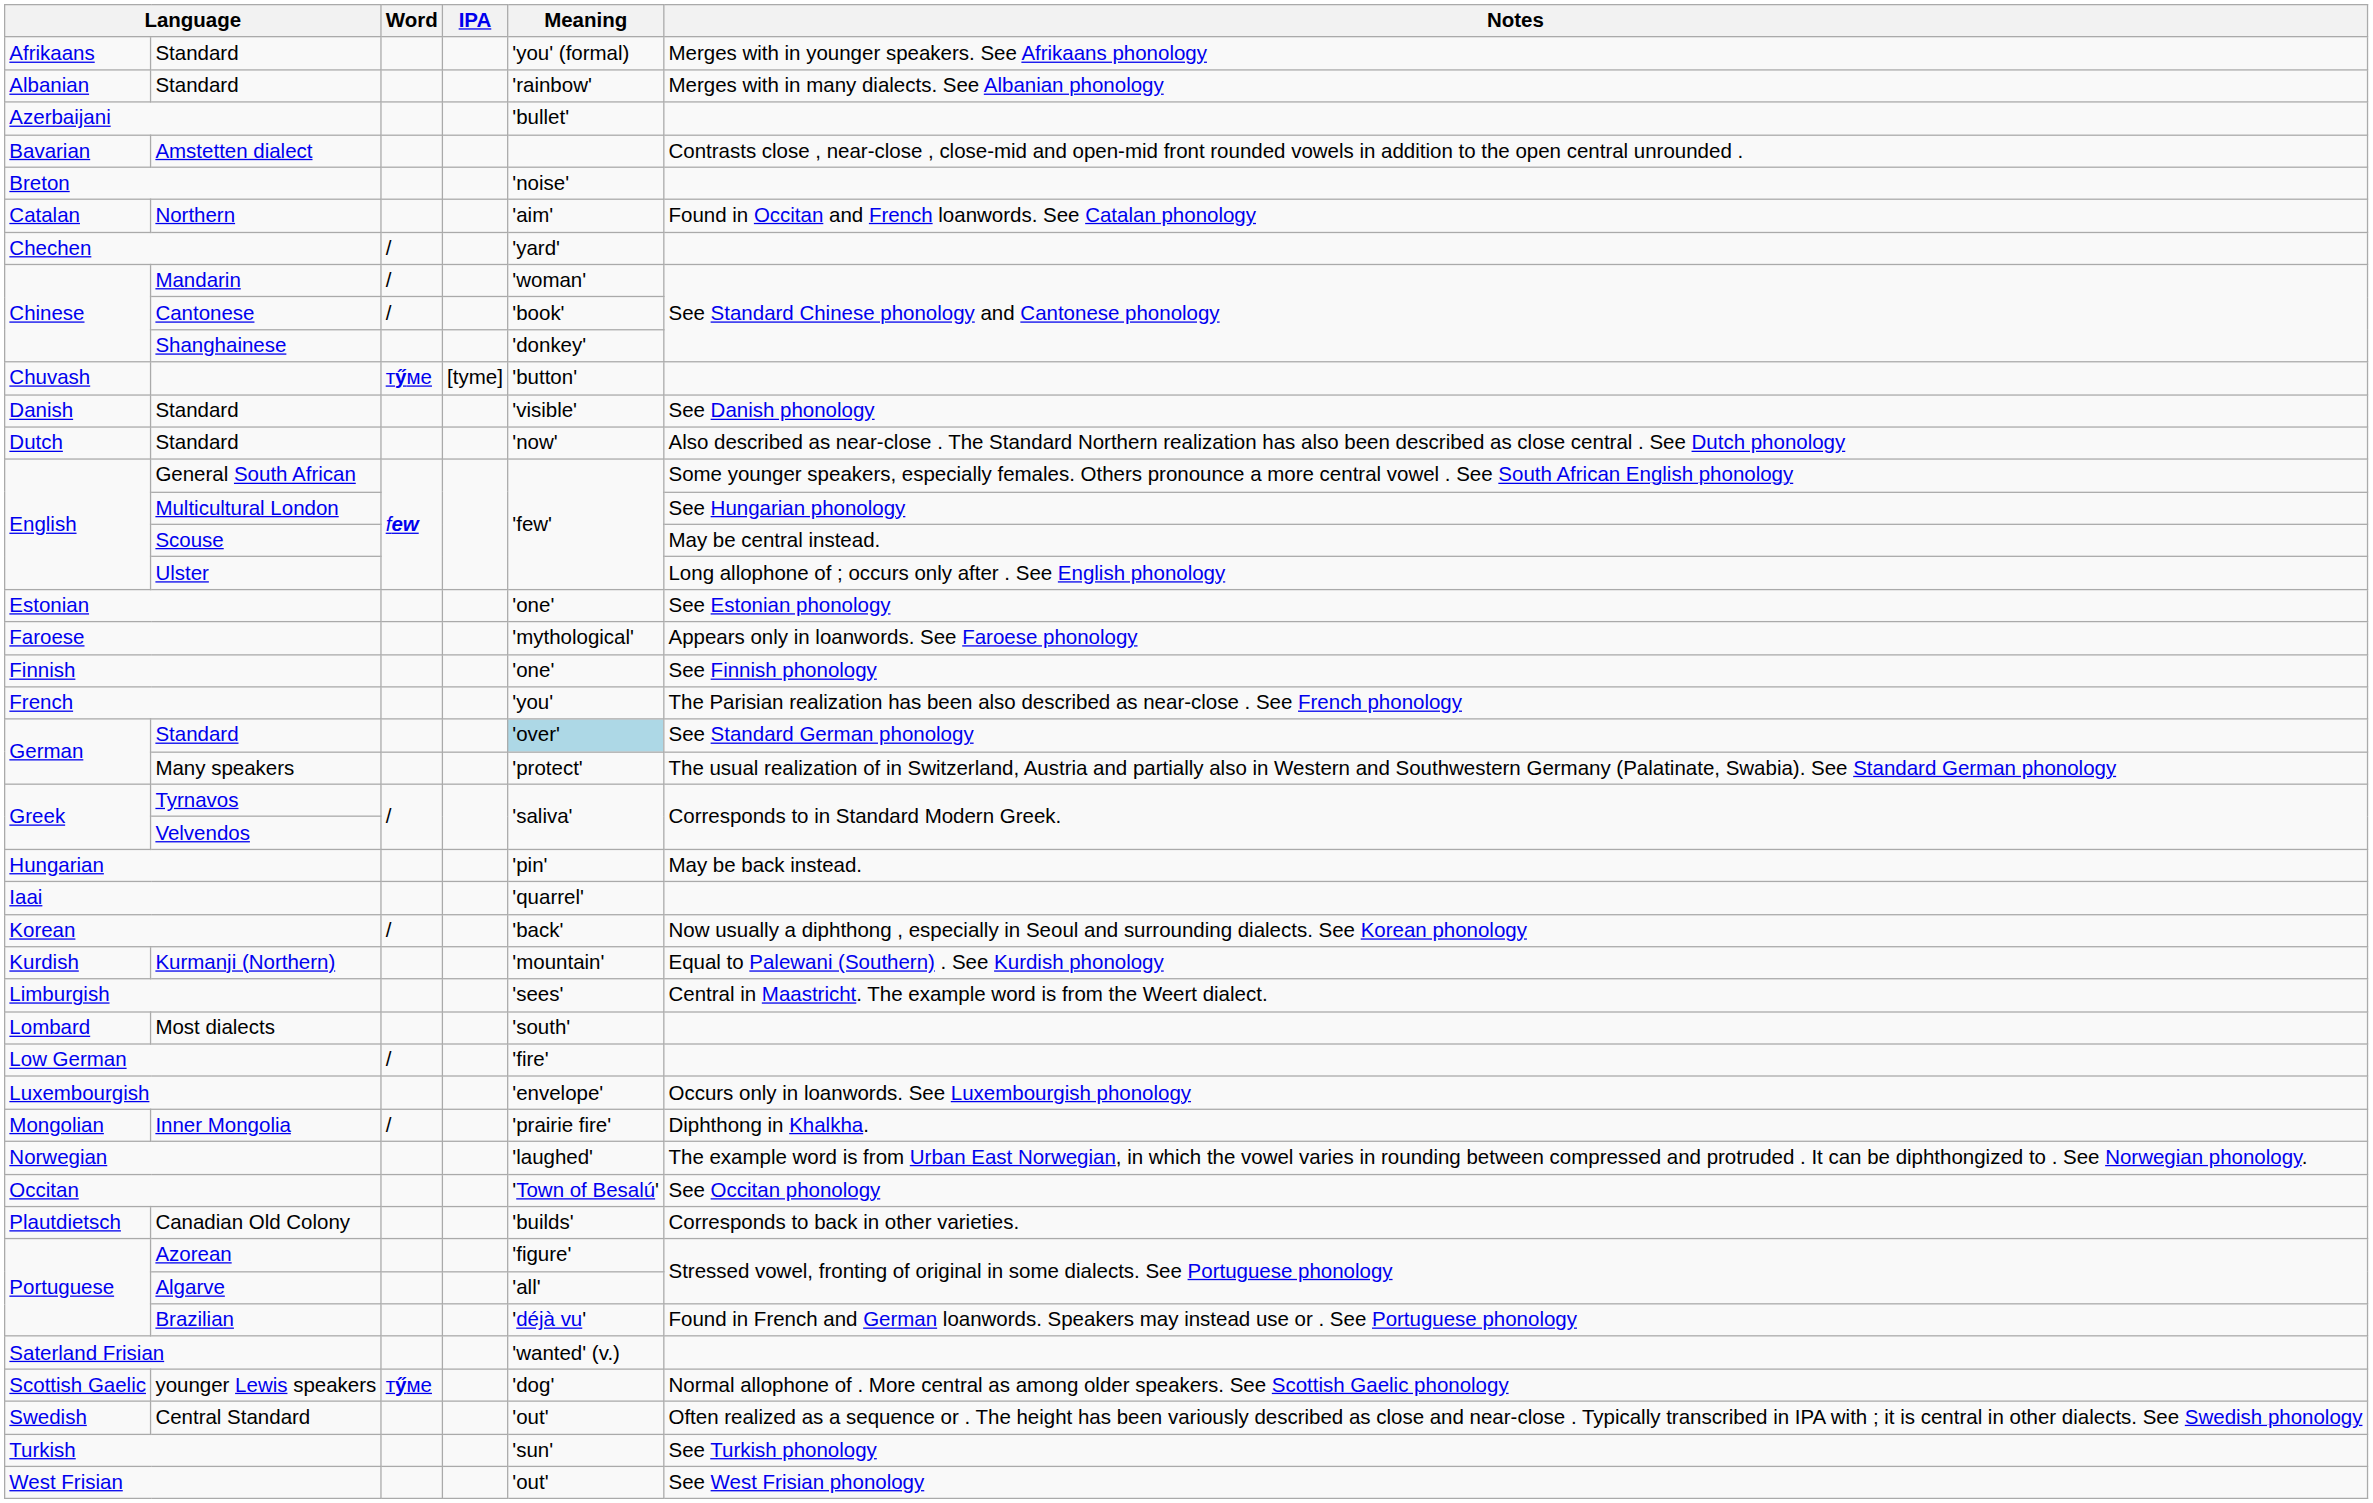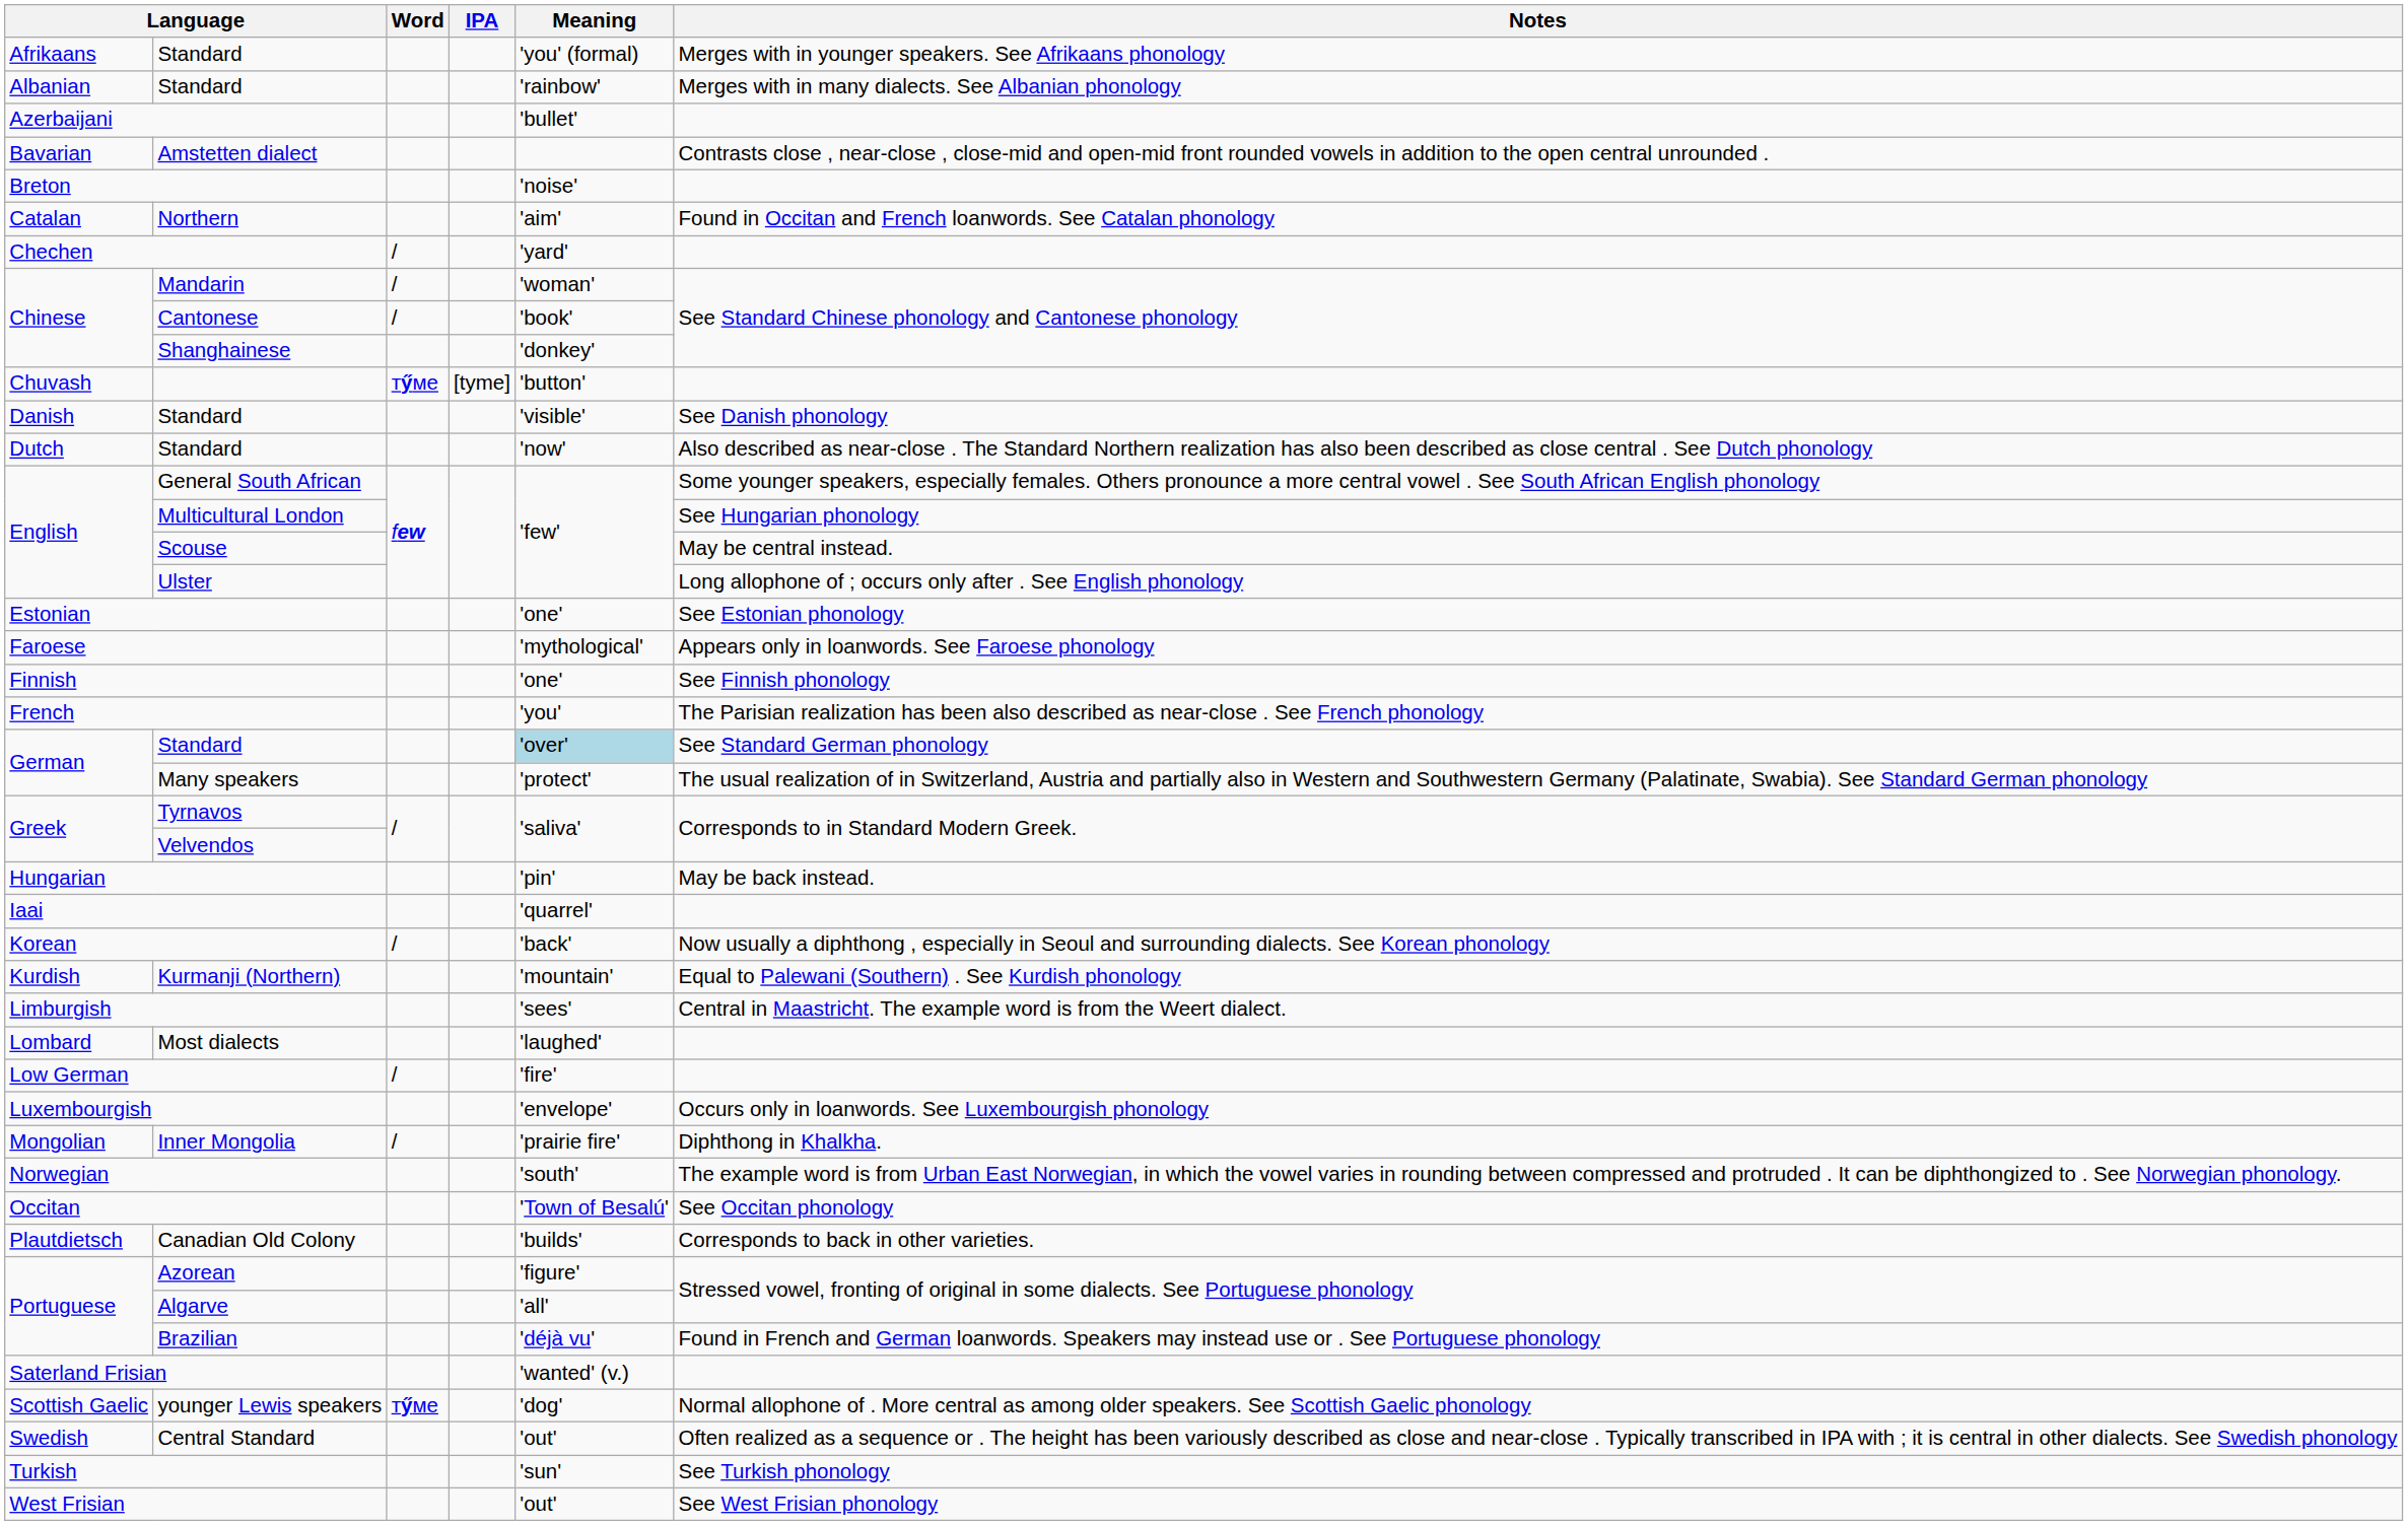 <table class="wikitable" style="clear: both;">
 <tr>
 <th colspan="2">Language</th>
 <th>Word</th>
 <th><a href='#'>IPA</a></th>
 <th>Meaning</th>
 <th>Notes</th>
 </tr>
 <tr>
 <td><a href='#'>Afrikaans</a></td>
 <td>Standard</td>
 <td></td>
 <td></td>
 <td>'you' (formal)</td>
 <td>Merges with  in younger speakers. See <a href='#'>Afrikaans phonology</a></td>
 </tr>
 <tr>
 <td><a href='#'>Albanian</a></td>
 <td>Standard</td>
 <td></td>
 <td></td>
 <td>'rainbow'</td>
 <td>Merges with  in many dialects. See <a href='#'>Albanian phonology</a></td>
 </tr>
 <tr>
 <td colspan="2"><a href='#'>Azerbaijani</a></td>
 <td></td>
 <td></td>
 <td>'bullet'</td>
 <td></td>
 </tr>
 <tr>
 <td><a href='#'>Bavarian</a></td>
 <td><a href='#'>Amstetten dialect</a></td>
 <td></td>
 <td></td>
 <td></td>
 <td>Contrasts close , near-close , close-mid  and open-mid  front rounded vowels in addition to the open central unrounded .</td>
 </tr>
 <tr>
 <td colspan="2"><a href='#'>Breton</a></td>
 <td></td>
 <td></td>
 <td>'noise'</td>
 <td></td>
 </tr>
 <tr>
 <td><a href='#'>Catalan</a></td>
 <td><a href='#'>Northern</a></td>
 <td></td>
 <td></td>
 <td>'aim'</td>
 <td>Found in <a href='#'>Occitan</a> and <a href='#'>French</a> loanwords. See <a href='#'>Catalan phonology</a></td>
 </tr>
 <tr>
 <td colspan="2"><a href='#'>Chechen</a></td>
 <td> / </td>
 <td></td>
 <td>'yard'</td>
 <td></td>
 </tr>
 <tr>
 <td rowspan="3"><a href='#'>Chinese</a></td>
 <td><a href='#'>Mandarin</a></td>
 <td> / </td>
 <td></td>
 <td>'woman'</td>
 <td rowspan="3">See <a href='#'>Standard Chinese phonology</a> and <a href='#'>Cantonese phonology</a></td>
 </tr>
 <tr>
 <td><a href='#'>Cantonese</a></td>
 <td> / </td>
 <td></td>
 <td>'book'</td>
 </tr>
 <tr>
 <td><a href='#'>Shanghainese</a></td>
 <td></td>
 <td></td>
 <td>'donkey'</td>
 </tr>
 <tr>
 <td><a href='#'>Chuvash</a></td>
 <td></td>
 <td><a href='#'>т<strong>ӳ</strong>ме</a></td>
 <td>[tyme]</td>
 <td>'button'</td>
 <td></td>
 </tr>
 <tr>
 <td><a href='#'>Danish</a></td>
 <td>Standard</td>
 <td></td>
 <td></td>
 <td>'visible'</td>
 <td>See <a href='#'>Danish phonology</a></td>
 </tr>
 <tr>
 <td><a href='#'>Dutch</a></td>
 <td>Standard</td>
 <td></td>
 <td></td>
 <td>'now'</td>
 <td>Also described as near-close . The Standard Northern realization has also been described as close central . See <a href='#'>Dutch phonology</a></td>
 </tr>
 <tr>
 <td rowspan="4"><a href='#'>English</a></td>
 <td>General <a href='#'>South African</a></td>
 <td rowspan="4"><em><a href='#'>f<strong>ew</strong></a></em></td>
 <td rowspan="4"></td>
 <td rowspan="4">'few'</td>
 <td>Some younger speakers, especially females. Others pronounce a more central vowel . See <a href='#'>South African English phonology</a></td>
 </tr>
 <tr>
 <td><a href='#'>Multicultural London</a></td>
 <td>See <a href='#'>Hungarian phonology</a></td>
 </tr>
 <tr>
 <td><a href='#'>Scouse</a></td>
 <td>May be central  instead.</td>
 </tr>
 <tr>
 <td><a href='#'>Ulster</a></td>
 <td>Long allophone of ; occurs only after . See <a href='#'>English phonology</a></td>
 </tr>
 <tr>
 <td colspan="2"><a href='#'>Estonian</a></td>
 <td></td>
 <td></td>
 <td>'one'</td>
 <td>See <a href='#'>Estonian phonology</a></td>
 </tr>
 <tr>
 <td colspan="2"><a href='#'>Faroese</a></td>
 <td></td>
 <td></td>
 <td>'mythological'</td>
 <td>Appears only in loanwords. See <a href='#'>Faroese phonology</a></td>
 </tr>
 <tr>
 <td colspan="2"><a href='#'>Finnish</a></td>
 <td></td>
 <td></td>
 <td>'one'</td>
 <td>See <a href='#'>Finnish phonology</a></td>
 </tr>
 <tr>
 <td colspan="2"><a href='#'>French</a></td>
 <td></td>
 <td></td>
 <td>'you'</td>
 <td>The Parisian realization has been also described as near-close . See <a href='#'>French phonology</a></td>
 </tr>
 <tr>
 <td rowspan="2"><a href='#'>German</a></td>
 <td><a href='#'>Standard</a></td>
 <td></td>
 <td></td>
 <td style="background: lightblue;">'over'</td>
 <td>See <a href='#'>Standard German phonology</a></td>
 </tr>
 <tr>
 <td>Many speakers</td>
 <td></td>
 <td></td>
 <td>'protect'</td>
 <td>The usual realization of  in Switzerland, Austria and partially also in Western and Southwestern Germany (Palatinate, Swabia). See <a href='#'>Standard German phonology</a></td>
 </tr>
 <tr>
 <td rowspan="2"><a href='#'>Greek</a></td>
 <td><a href='#'>Tyrnavos</a></td>
 <td rowspan="2"> / </td>
 <td rowspan="2"></td>
 <td rowspan="2">'saliva'</td>
 <td rowspan="2">Corresponds to  in Standard Modern Greek.</td>
 </tr>
 <tr>
 <td><a href='#'>Velvendos</a></td>
 </tr>
 <tr>
 <td colspan="2"><a href='#'>Hungarian</a></td>
 <td></td>
 <td></td>
 <td>'pin'</td>
 <td>May be back  instead.</td>
 </tr>
 <tr>
 <td colspan="2"><a href='#'>Iaai</a></td>
 <td></td>
 <td></td>
 <td>'quarrel'</td>
 <td></td>
 </tr>
 <tr>
 <td colspan="2"><a href='#'>Korean</a></td>
 <td> / </td>
 <td></td>
 <td>'back'</td>
 <td>Now usually a diphthong , especially in Seoul and surrounding dialects. See <a href='#'>Korean phonology</a></td>
 </tr>
 <tr>
 <td><a href='#'>Kurdish</a></td>
 <td><a href='#'>Kurmanji (Northern)</a></td>
 <td></td>
 <td></td>
 <td>'mountain'</td>
 <td>Equal to <a href='#'>Palewani (Southern)</a> . See <a href='#'>Kurdish phonology</a></td>
 </tr>
 <tr>
 <td colspan="2"><a href='#'>Limburgish</a></td>
 <td></td>
 <td></td>
 <td>'sees'</td>
 <td>Central  in <a href='#'>Maastricht</a>. The example word is from the Weert dialect.</td>
 </tr>
 <tr>
 <td><a href='#'>Lombard</a></td>
 <td>Most dialects</td>
 <td><br></td>
 <td></td>
-<td>'south'</td>
+<td>'laughed'</td>
 <td></td>
 </tr>
 <tr>
 <td colspan="2"><a href='#'>Low German</a></td>
 <td> / </td>
 <td></td>
 <td>'fire'</td>
 <td></td>
 </tr>
 <tr>
 <td colspan="2"><a href='#'>Luxembourgish</a></td>
 <td></td>
 <td></td>
 <td>'envelope'</td>
 <td>Occurs only in loanwords. See <a href='#'>Luxembourgish phonology</a></td>
 </tr>
 <tr>
 <td><a href='#'>Mongolian</a></td>
 <td><a href='#'>Inner Mongolia</a></td>
 <td> / </td>
 <td></td>
 <td>'prairie fire'</td>
 <td>Diphthong  in <a href='#'>Khalkha</a>.</td>
 </tr>
 <tr>
 <td colspan="2"><a href='#'>Norwegian</a></td>
 <td></td>
 <td></td>
-<td>'laughed'</td>
+<td>'south'</td>
 <td>The example word is from <a href='#'>Urban East Norwegian</a>, in which the vowel varies in rounding between compressed  and protruded . It can be diphthongized to . See <a href='#'>Norwegian phonology</a>.</td>
 </tr>
 <tr>
 <td colspan="2"><a href='#'>Occitan</a></td>
 <td></td>
 <td></td>
 <td>'<a href='#'>Town of Besalú</a>'</td>
 <td>See <a href='#'>Occitan phonology</a></td>
 </tr>
 <tr>
 <td><a href='#'>Plautdietsch</a></td>
 <td>Canadian Old Colony</td>
 <td></td>
 <td></td>
 <td>'builds'</td>
 <td>Corresponds to back  in other varieties.</td>
 </tr>
 <tr>
 <td rowspan="3"><a href='#'>Portuguese</a></td>
 <td><a href='#'>Azorean</a></td>
 <td></td>
 <td></td>
 <td>'figure'</td>
 <td rowspan=2>Stressed vowel, fronting of original  in some dialects. See <a href='#'>Portuguese phonology</a></td>
 </tr>
 <tr>
 <td><a href='#'>Algarve</a></td>
 <td></td>
 <td></td>
 <td>'all'</td>
 </tr>
 <tr>
 <td><a href='#'>Brazilian</a></td>
 <td></td>
 <td></td>
 <td>'<a href='#'>déjà vu</a>'</td>
 <td>Found in French and <a href='#'>German</a> loanwords. Speakers may instead use  or . See <a href='#'>Portuguese phonology</a></td>
 </tr>
 <tr>
 <td colspan="2"><a href='#'>Saterland Frisian</a></td>
 <td></td>
 <td></td>
 <td>'wanted' (v.)</td>
 <td></td>
 </tr>
 <tr>
 <td><a href='#'>Scottish Gaelic</a></td>
 <td>younger <a href='#'>Lewis</a> speakers</td>
 <td><a href='#'>т<strong>ӳ</strong>ме</a></td>
 <td></td>
 <td>'dog'</td>
 <td>Normal allophone of . More central as  among older speakers. See <a href='#'>Scottish Gaelic phonology</a></td>
 </tr>
 <tr>
 <td><a href='#'>Swedish</a></td>
 <td>Central Standard</td>
 <td></td>
 <td></td>
 <td>'out'</td>
 <td>Often realized as a sequence  or . The height has been variously described as close  and near-close . Typically transcribed in IPA with ; it is central  in other dialects. See <a href='#'>Swedish phonology</a></td>
 </tr>
 <tr>
 <td colspan="2"><a href='#'>Turkish</a></td>
 <td></td>
 <td></td>
 <td>'sun'</td>
 <td>See <a href='#'>Turkish phonology</a></td>
 </tr>
 <tr>
 <td colspan="2"><a href='#'>West Frisian</a></td>
 <td></td>
 <td></td>
 <td>'out'</td>
 <td>See <a href='#'>West Frisian phonology</a></td>
 </tr>
 </table>
